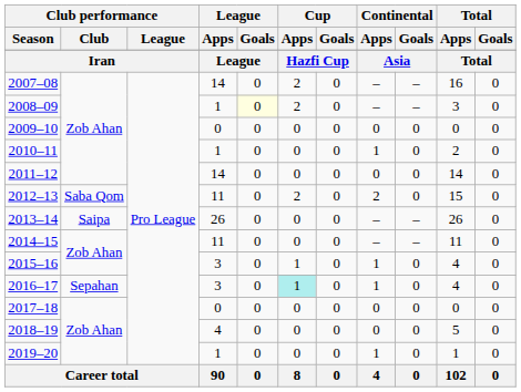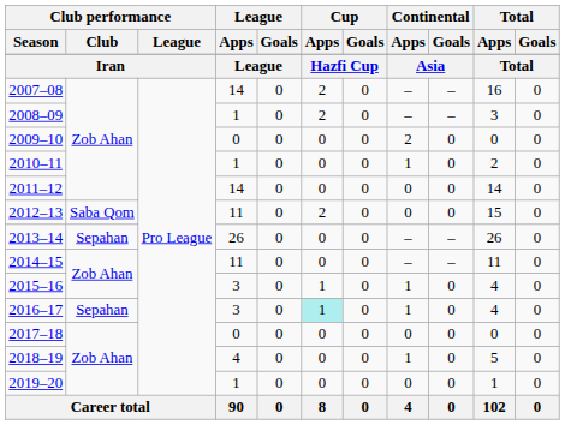 <table class="wikitable" style="text-align:center">
 <tr>
 <th colspan=3>Club performance</th>
 <th colspan=2>League</th>
 <th colspan=2>Cup</th>
 <th colspan=2>Continental</th>
 <th colspan=2>Total</th>
 </tr>
 <tr>
 <th>Season</th>
 <th>Club</th>
 <th>League</th>
 <th>Apps</th>
 <th>Goals</th>
 <th>Apps</th>
 <th>Goals</th>
 <th>Apps</th>
 <th>Goals</th>
 <th>Apps</th>
 <th>Goals</th>
 </tr>
 <tr>
 </tr>
 <tr>
 <th colspan=3>Iran</th>
 <th colspan=2>League</th>
 <th colspan=2><a href='#'>Hazfi Cup</a></th>
 <th colspan=2><a href='#'>Asia</a></th>
 <th colspan=2>Total</th>
 </tr>
 <tr>
 <td><a href='#'>2007–08</a></td>
 <td rowspan="5"><a href='#'>Zob Ahan</a></td>
 <td rowspan="13"><a href='#'>Pro League</a></td>
 <td>14</td>
 <td>0</td>
 <td>2</td>
 <td>0</td>
 <td>–</td>
 <td>–</td>
 <td>16</td>
 <td>0</td>
 </tr>
 <tr>
 <td><a href='#'>2008–09</a></td>
 <td>1</td>
-<td style="background: lightyellow;">0</td>
+<td>0</td>
 <td>2</td>
 <td>0</td>
 <td>–</td>
 <td>–</td>
 <td>3</td>
 <td>0</td>
 </tr>
 <tr>
 <td><a href='#'>2009–10</a></td>
 <td>0</td>
 <td>0</td>
 <td>0</td>
 <td>0</td>
-<td>0</td>
+<td>2</td>
 <td>0</td>
 <td>0</td>
 <td>0</td>
 </tr>
 <tr>
 <td><a href='#'>2010–11</a></td>
 <td>1</td>
 <td>0</td>
 <td>0</td>
 <td>0</td>
 <td>1</td>
 <td>0</td>
 <td>2</td>
 <td>0</td>
 </tr>
 <tr>
 <td><a href='#'>2011–12</a></td>
 <td>14</td>
 <td>0</td>
 <td>0</td>
 <td>0</td>
 <td>0</td>
 <td>0</td>
 <td>14</td>
 <td>0</td>
 </tr>
 <tr>
 <td><a href='#'>2012–13</a></td>
 <td rowspan="1"><a href='#'>Saba Qom</a></td>
 <td>11</td>
 <td>0</td>
 <td>2</td>
 <td>0</td>
-<td>2</td>
+<td>0</td>
 <td>0</td>
 <td>15</td>
 <td>0</td>
 </tr>
 <tr>
 <td><a href='#'>2013–14</a></td>
-<td rowspan="1"><a href='#'>Saipa</a></td>
+<td rowspan="1"><a href='#'>Sepahan</a></td>
 <td>26</td>
 <td>0</td>
 <td>0</td>
 <td>0</td>
 <td>–</td>
 <td>–</td>
 <td>26</td>
 <td>0</td>
 </tr>
 <tr>
 <td><a href='#'>2014–15</a></td>
 <td rowspan="2"><a href='#'>Zob Ahan</a></td>
 <td>11</td>
 <td>0</td>
 <td>0</td>
 <td>0</td>
 <td>–</td>
 <td>–</td>
 <td>11</td>
 <td>0</td>
 </tr>
 <tr>
 <td><a href='#'>2015–16</a></td>
 <td>3</td>
 <td>0</td>
 <td>1</td>
 <td>0</td>
 <td>1</td>
 <td>0</td>
 <td>4</td>
 <td>0</td>
 </tr>
 <tr>
 <td><a href='#'>2016–17</a></td>
 <td rowspan="1"><a href='#'>Sepahan</a></td>
 <td>3</td>
 <td>0</td>
 <td style="background: paleturquoise;">1</td>
 <td>0</td>
 <td>1</td>
 <td>0</td>
 <td>4</td>
 <td>0</td>
 </tr>
 <tr>
 <td><a href='#'>2017–18</a></td>
 <td rowspan="3"><a href='#'>Zob Ahan</a></td>
 <td>0</td>
 <td>0</td>
 <td>0</td>
 <td>0</td>
 <td>0</td>
 <td>0</td>
 <td>0</td>
 <td>0</td>
 </tr>
 <tr>
 <td><a href='#'>2018–19</a></td>
 <td>4</td>
 <td>0</td>
 <td>0</td>
 <td>0</td>
-<td>0</td>
+<td>1</td>
 <td>0</td>
 <td>5</td>
 <td>0</td>
 </tr>
 <tr>
 <td><a href='#'>2019–20</a></td>
 <td>1</td>
 <td>0</td>
 <td>0</td>
 <td>0</td>
-<td>1</td>
+<td>0</td>
 <td>0</td>
 <td>1</td>
 <td>0</td>
 </tr>
 <tr>
 <th colspan=3>Career total</th>
 <th>90</th>
 <th>0</th>
 <th>8</th>
 <th>0</th>
 <th>4</th>
 <th>0</th>
 <th>102</th>
 <th>0</th>
 </tr>
 </table>
